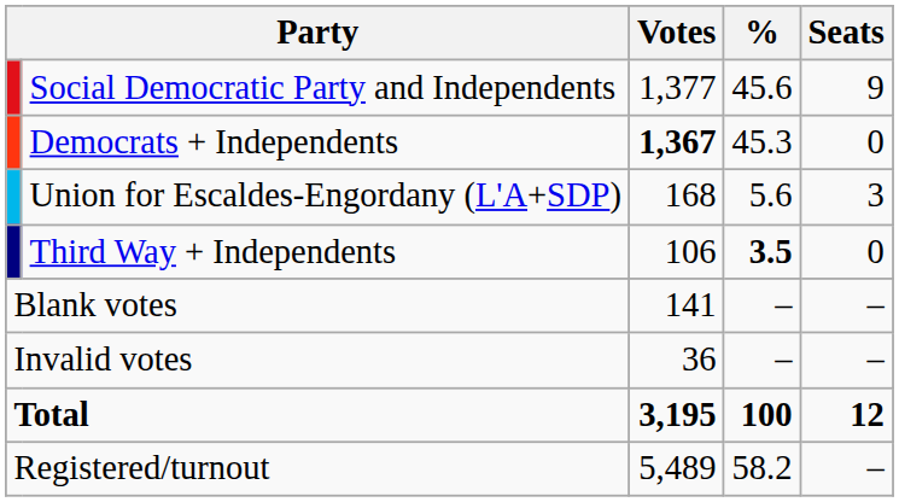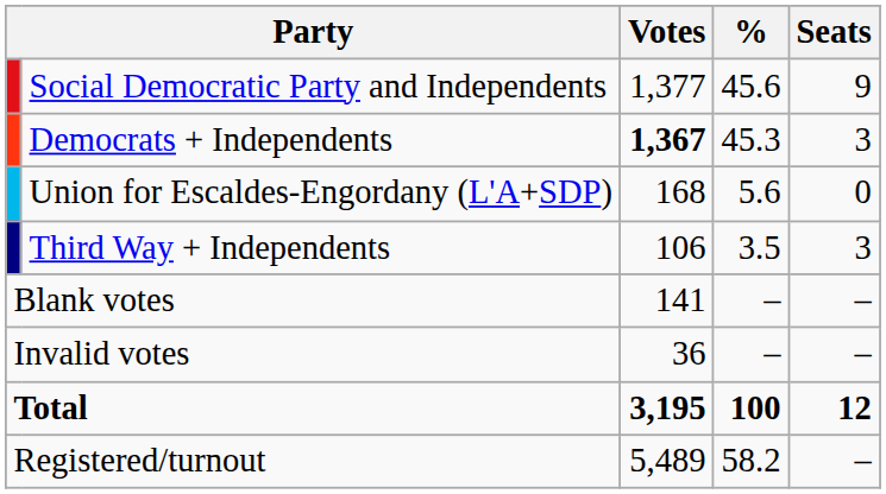 <table class=wikitable style=text-align:right>
 <tr>
 <th colspan="2">Party</th>
 <th>Votes</th>
 <th>%</th>
 <th>Seats</th>
 </tr>
 <tr>
 <td bgcolor="#E21019"></td>
 <td align="left"><a href='#'>Social Democratic Party</a> and Independents</td>
 <td>1,377</td>
 <td>45.6</td>
 <td>9</td>
 </tr>
 <tr>
 <td bgcolor="#FF350F"></td>
 <td align="left"><a href='#'>Democrats</a> + Independents</td>
 <td><strong>1,367</strong></td>
 <td>45.3</td>
-<td>0</td>
+<td>3</td>
 </tr>
 <tr>
 <td bgcolor="#00B7EB"></td>
 <td align="left">Union for Escaldes-Engordany (<a href='#'>L'A</a>+<a href='#'>SDP</a>)</td>
 <td>168</td>
 <td>5.6</td>
-<td>3</td>
+<td>0</td>
 </tr>
 <tr>
 <td bgcolor="#000080"></td>
 <td align=left><a href='#'>Third Way</a> + Independents</td>
 <td>106</td>
-<td><strong>3.5</strong></td>
-<td>0</td>
+<td>3.5</td>
+<td>3</td>
 </tr>
 <tr>
 <td colspan=2 align=left>Blank votes</td>
 <td>141</td>
 <td>–</td>
 <td>–</td>
 </tr>
 <tr>
 <td colspan=2 align=left>Invalid votes</td>
 <td>36</td>
 <td>–</td>
 <td>–</td>
 </tr>
 <tr>
 <td colspan=2 align=left><strong>Total</strong></td>
 <td><strong>3,195</strong></td>
 <td><strong>100</strong></td>
 <td><strong>12</strong></td>
 </tr>
 <tr>
 <td colspan=2 align=left>Registered/turnout</td>
 <td>5,489</td>
 <td>58.2</td>
 <td>–</td>
 </tr>
 </table>
